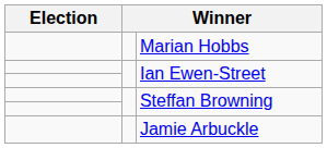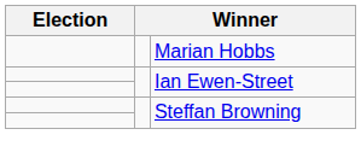 <table class=wikitable>
 <tr>
 <th width=100>Election</th>
 <th width=175 colspan=2>Winner</th>
 </tr>
 <tr>
 <td></td>
 <td width=5 bgcolor=></td>
 <td><a href='#'>Marian Hobbs</a></td>
 </tr>
 <tr>
 <td></td>
 <td rowspan=2 bgcolor=></td>
 <td rowspan=2><a href='#'>Ian Ewen-Street</a></td>
 </tr>
 <tr>
 <td></td>
 </tr>
 <tr>
 <td></td>
 <td rowspan=2 width=5 bgcolor=></td>
 <td rowspan=2><a href='#'>Steffan Browning</a></td>
 </tr>
 <tr>
 <td></td>
 </tr>
-<tr>
-<td></td>
-<td width=5 bgcolor=></td>
-<td><a href='#'>Jamie Arbuckle</a></td>
-</tr>
 </table>
